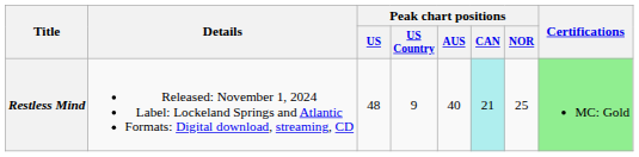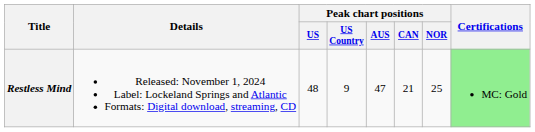 <table class="wikitable plainrowheaders" style="text-align:center">
 <tr>
 <th scope="col" rowspan="2">Title</th>
 <th scope="col" rowspan="2">Details</th>
 <th scope="col" colspan="5">Peak chart positions</th>
 <th scope="col" rowspan="2"><a href='#'>Certifications</a></th>
 </tr>
 <tr>
 <th scope="col" style="width:2.5em;font-size:85%;"><a href='#'>US</a><br></th>
 <th scope="col" style="width:2.5em;font-size:85%;"><a href='#'>US<br>Country</a><br></th>
 <th scope="col" style="width:2.5em;font-size:85%;"><a href='#'>AUS</a><br></th>
 <th scope="col" style="width:2.5em;font-size:85%;"><a href='#'>CAN</a><br></th>
 <th scope="col" style="width:2.5em;font-size:85%;"><a href='#'>NOR</a><br></th>
 </tr>
 <tr>
 <th scope="row"><em>Restless Mind</em></th>
 <td><br><ul><li>Released: November 1, 2024</li><li>Label: Lockeland Springs and <a href='#'>Atlantic</a></li><li>Formats: <a href='#'>Digital download</a>, <a href='#'>streaming</a>, <a href='#'>CD</a></li></ul></td>
 <td>48</td>
 <td>9</td>
-<td>40</td>
-<td style="background: paleturquoise;">21</td>
+<td>47</td>
+<td>21</td>
 <td>25</td>
 <td style="background: lightgreen;"><br><ul><li>MC: Gold</li></ul></td>
 </tr>
 </table>
